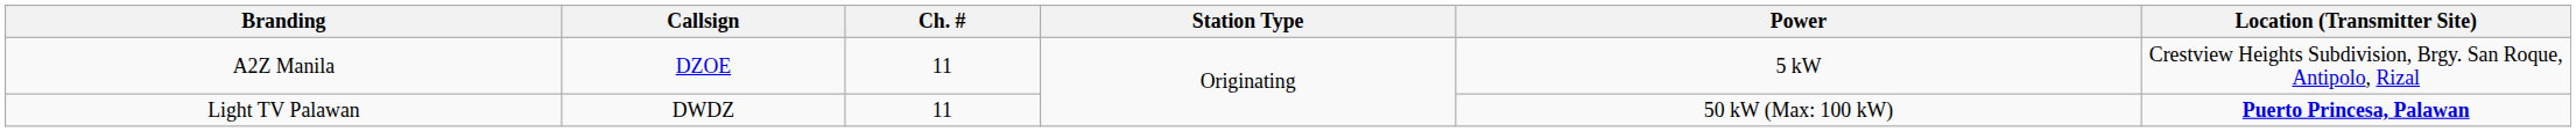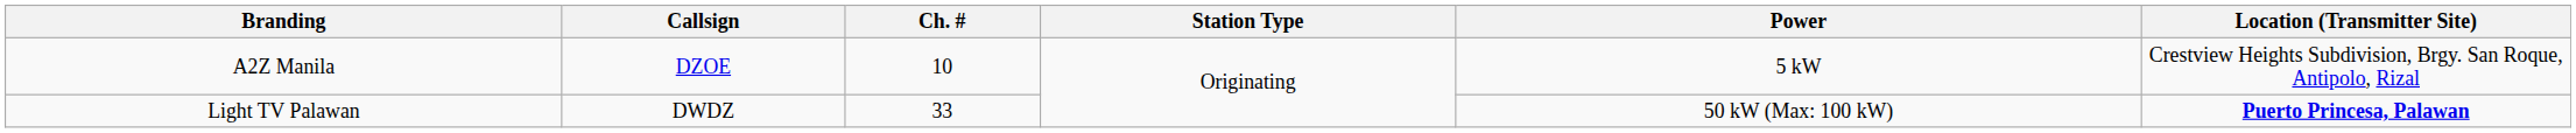 <table class="wikitable" style="width:100%; text-align:center;">
 <tr>
 <th>Branding</th>
 <th>Callsign</th>
 <th>Ch. #</th>
 <th>Station Type</th>
 <th>Power</th>
 <th class="unsortable" width="325px">Location (Transmitter Site)</th>
 </tr>
 <tr>
 <td>A2Z Manila</td>
 <td><a href='#'>DZOE</a></td>
-<td>11</td>
+<td>10</td>
 <td rowspan="2">Originating</td>
 <td>5 kW</td>
 <td>Crestview Heights Subdivision, Brgy. San Roque, <a href='#'>Antipolo</a>, <a href='#'>Rizal</a></td>
 </tr>
 <tr>
 <td>Light TV Palawan</td>
 <td>DWDZ</td>
-<td>11</td>
+<td>33</td>
 <td>50 kW (Max: 100 kW)</td>
 <td><strong><a href='#'>Puerto Princesa, Palawan</a></strong></td>
 </tr>
 </table>
